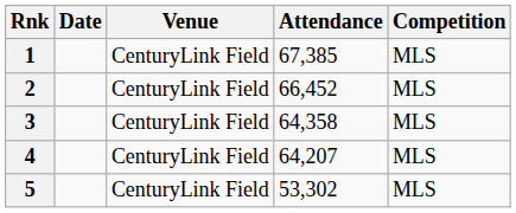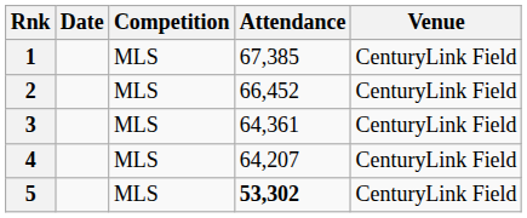 <table class= "wikitable sortable">
 <tr>
 <th>Rnk</th>
 <th>Date</th>
+<th>Competition</th>
+<th>Attendance</th>
 <th>Venue</th>
-<th>Attendance</th>
-<th>Competition</th>
 </tr>
 <tr>
 <th>1</th>
 <td></td>
+<td>MLS</td>
+<td>67,385</td>
 <td>CenturyLink Field</td>
-<td>67,385</td>
-<td>MLS</td>
 </tr>
 <tr>
 <th>2</th>
 <td></td>
+<td>MLS</td>
+<td>66,452</td>
 <td>CenturyLink Field</td>
-<td>66,452</td>
-<td>MLS</td>
 </tr>
 <tr>
 <th>3</th>
 <td></td>
+<td>MLS</td>
+<td>64,361</td>
 <td>CenturyLink Field</td>
-<td>64,358</td>
-<td>MLS</td>
 </tr>
 <tr>
 <th>4</th>
 <td></td>
+<td>MLS</td>
+<td>64,207</td>
 <td>CenturyLink Field</td>
-<td>64,207</td>
-<td>MLS</td>
 </tr>
 <tr>
 <th>5</th>
 <td></td>
+<td>MLS</td>
+<td><strong>53,302</strong></td>
 <td>CenturyLink Field</td>
-<td>53,302</td>
-<td>MLS</td>
 </tr>
 </table>
